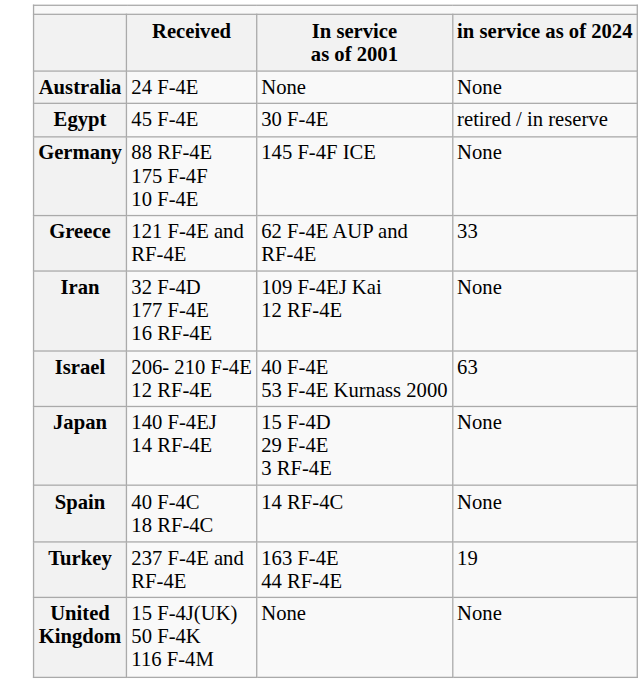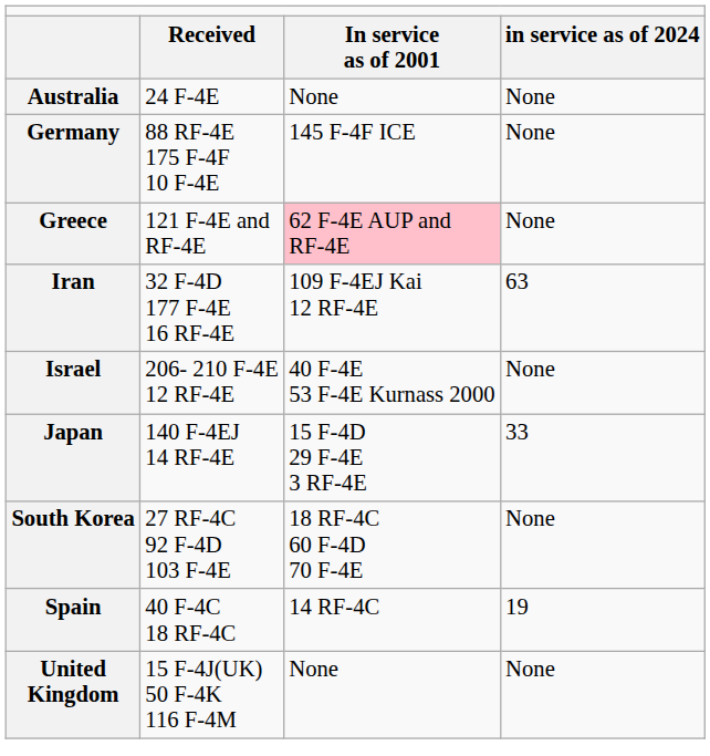 <table class="wikitable infobox">
 <tr>
 <td style="text-align:center;" colspan="4"></td>
 </tr>
 <tr>
 <th></th>
 <th>Received</th>
 <th>In service <br>as of 2001</th>
 <th>in service as of 2024</th>
 </tr>
 <tr>
 <th>Australia</th>
 <td>24 F-4E</td>
 <td>None</td>
 <td>None</td>
 </tr>
 <tr>
-<th>Egypt</th>
-<td>45 F-4E</td>
-<td>30 F-4E</td>
-<td>retired / in reserve</td>
-</tr>
-<tr>
 <th>Germany</th>
 <td>88 RF-4E<br>175 F-4F<br>10 F-4E</td>
 <td>145 F-4F ICE</td>
 <td>None</td>
 </tr>
 <tr>
 <th>Greece</th>
 <td>121 F-4E and <br>RF-4E</td>
-<td>62 F-4E AUP and <br>RF-4E</td>
-<td>33</td>
+<td style="background: pink;">62 F-4E AUP and <br>RF-4E</td>
+<td>None</td>
 </tr>
 <tr>
 <th>Iran</th>
 <td>32 F-4D<br>177 F-4E<br>16 RF-4E</td>
 <td>109 F-4EJ Kai<br>12 RF-4E</td>
-<td>None</td>
+<td>63</td>
 </tr>
 <tr>
 <th>Israel</th>
 <td>206- 210 F-4E<br>12 RF-4E</td>
 <td>40 F-4E<br>53 F-4E Kurnass 2000</td>
-<td>63</td>
+<td>None</td>
 </tr>
 <tr>
 <th>Japan</th>
 <td>140 F-4EJ<br>14 RF-4E</td>
 <td>15 F-4D<br>29 F-4E<br>3 RF-4E</td>
+<td>33</td>
+</tr>
+<tr>
+<th>South Korea</th>
+<td>27 RF-4C<br>92 F-4D<br>103 F-4E</td>
+<td>18 RF-4C<br>60 F-4D<br>70 F-4E</td>
 <td>None</td>
 </tr>
 <tr>
 <th>Spain</th>
 <td>40 F-4C<br>18 RF-4C</td>
 <td>14 RF-4C</td>
-<td>None</td>
-</tr>
-<tr>
-<th>Turkey</th>
-<td>237 F-4E and <br>RF-4E</td>
-<td>163 F-4E  <br>44 RF-4E</td>
 <td>19</td>
 </tr>
 <tr>
 <th>United <br>Kingdom</th>
 <td>15 F-4J(UK)<br>50 F-4K<br>116 F-4M</td>
 <td>None</td>
 <td>None</td>
 </tr>
 </table>
